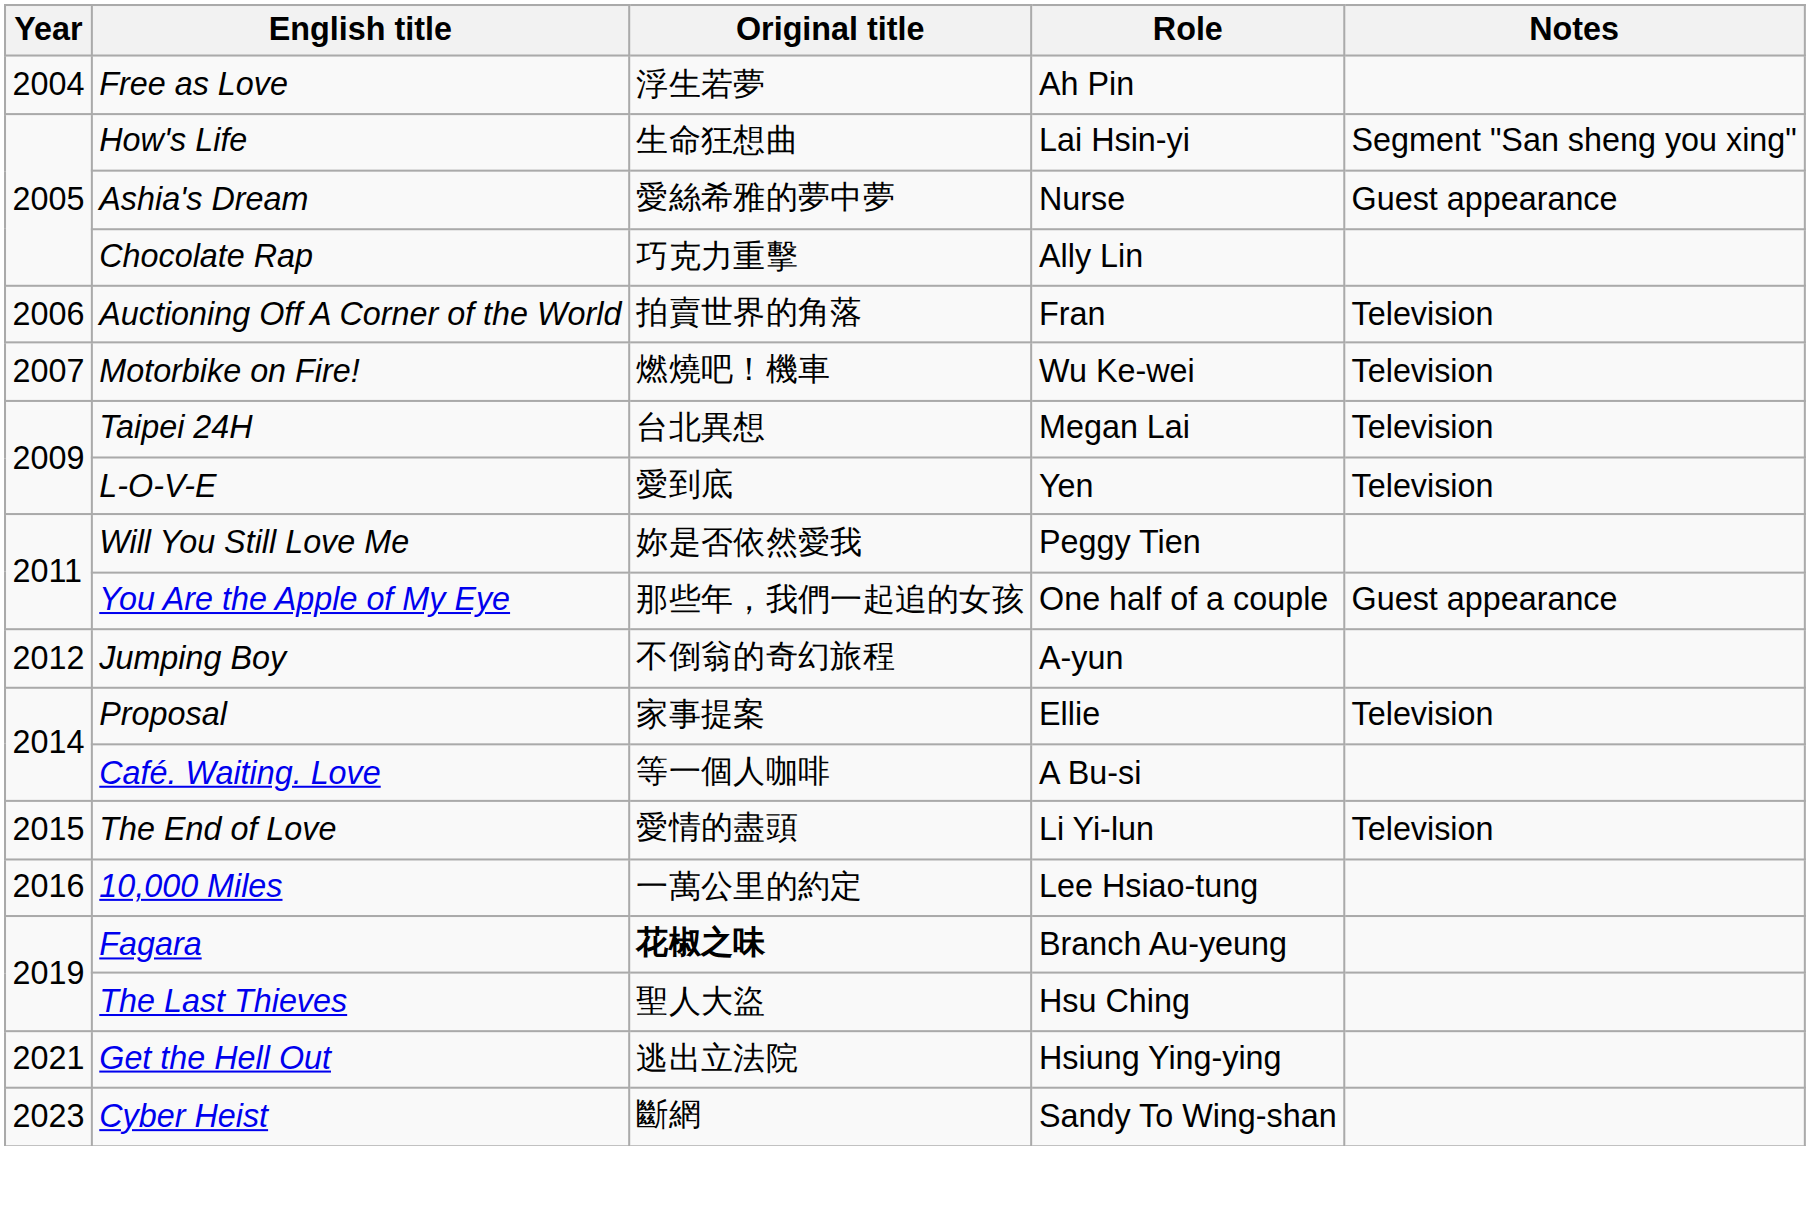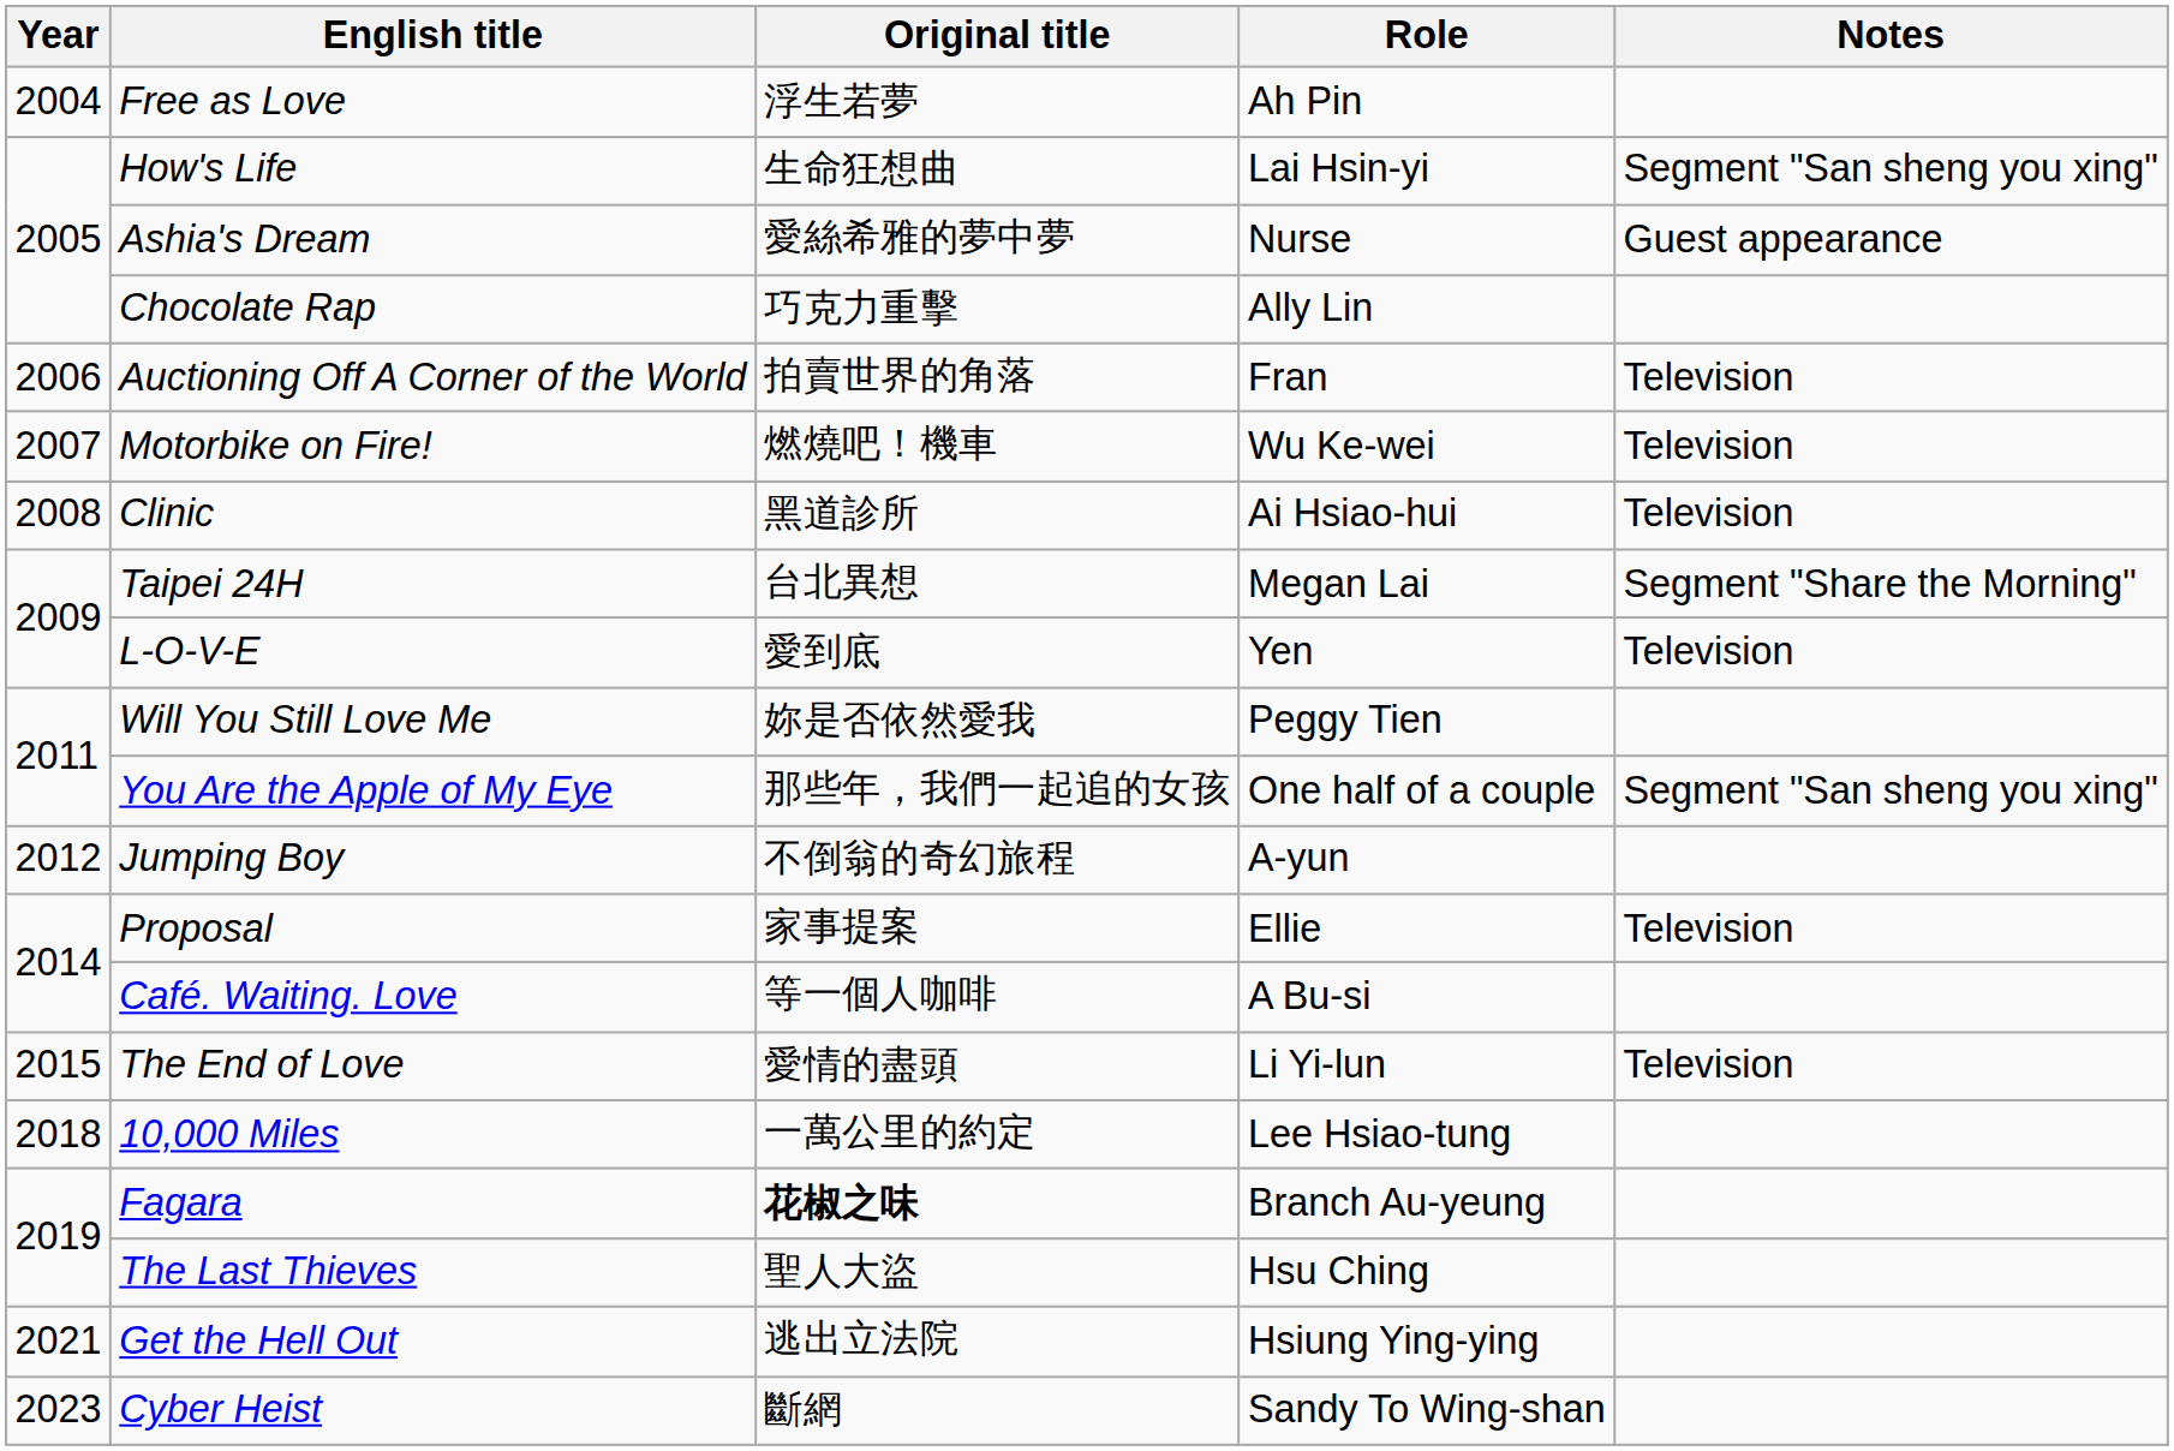 <table class="wikitable sortable">
 <tr>
 <th>Year</th>
 <th>English title</th>
 <th>Original title</th>
 <th>Role</th>
 <th class="unsortable">Notes</th>
 </tr>
 <tr>
 <td>2004</td>
 <td><em>Free as Love</em></td>
 <td>浮生若夢</td>
 <td>Ah Pin</td>
 <td></td>
 </tr>
 <tr>
 <td rowspan="3">2005</td>
 <td><em>How's Life</em></td>
 <td>生命狂想曲</td>
 <td>Lai Hsin-yi</td>
 <td>Segment "San sheng you xing"</td>
 </tr>
 <tr>
 <td><em>Ashia's Dream</em></td>
 <td>愛絲希雅的夢中夢</td>
 <td>Nurse</td>
 <td>Guest appearance</td>
 </tr>
 <tr>
 <td><em>Chocolate Rap</em></td>
 <td>巧克力重擊</td>
 <td>Ally Lin</td>
 <td></td>
 </tr>
 <tr>
 <td>2006</td>
 <td><em>Auctioning Off A Corner of the World</em></td>
 <td>拍賣世界的角落</td>
 <td>Fran</td>
 <td>Television</td>
 </tr>
 <tr>
 <td>2007</td>
 <td><em>Motorbike on Fire!</em></td>
 <td>燃燒吧！機車</td>
 <td>Wu Ke-wei</td>
 <td>Television</td>
 </tr>
 <tr>
+<td>2008</td>
+<td><em>Clinic</em></td>
+<td>黑道診所</td>
+<td>Ai Hsiao-hui</td>
+<td>Television</td>
+</tr>
+<tr>
 <td rowspan="2">2009</td>
 <td><em>Taipei 24H</em></td>
 <td>台北異想</td>
 <td>Megan Lai</td>
-<td>Television</td>
+<td>Segment "Share the Morning"</td>
 </tr>
 <tr>
 <td><em>L-O-V-E</em></td>
 <td>愛到底</td>
 <td>Yen</td>
 <td>Television</td>
 </tr>
 <tr>
 <td rowspan="2">2011</td>
 <td><em>Will You Still Love Me</em></td>
 <td>妳是否依然愛我</td>
 <td>Peggy Tien</td>
 <td></td>
 </tr>
 <tr>
 <td><em><a href='#'>You Are the Apple of My Eye</a></em></td>
 <td>那些年，我們一起追的女孩</td>
 <td>One half of a couple</td>
-<td>Guest appearance</td>
+<td>Segment "San sheng you xing"</td>
 </tr>
 <tr>
 <td>2012</td>
 <td><em>Jumping Boy </em></td>
 <td>不倒翁的奇幻旅程</td>
 <td>A-yun</td>
 <td></td>
 </tr>
 <tr>
 <td rowspan="2">2014</td>
 <td><em>Proposal</em></td>
 <td>家事提案</td>
 <td>Ellie</td>
 <td>Television</td>
 </tr>
 <tr>
 <td><em><a href='#'>Café. Waiting. Love</a></em></td>
 <td>等一個人咖啡</td>
 <td>A Bu-si</td>
 <td></td>
 </tr>
 <tr>
 <td>2015</td>
 <td><em>The End of Love</em></td>
 <td>愛情的盡頭</td>
 <td>Li Yi-lun</td>
 <td>Television</td>
 </tr>
 <tr>
-<td>2016</td>
+<td>2018</td>
 <td><em><a href='#'>10,000 Miles</a></em></td>
 <td>一萬公里的約定</td>
 <td>Lee Hsiao-tung</td>
 <td></td>
 </tr>
 <tr>
 <td rowspan="2">2019</td>
 <td><a href='#'><em>Fagara</em></a></td>
 <td><strong>花椒之味</strong></td>
 <td>Branch Au-yeung</td>
 <td></td>
 </tr>
 <tr>
 <td><em><a href='#'>The Last Thieves</a></em></td>
 <td>聖人大盜</td>
 <td>Hsu Ching</td>
 <td></td>
 </tr>
 <tr>
 <td>2021</td>
 <td><em><a href='#'>Get the Hell Out</a></em></td>
 <td>逃出立法院</td>
 <td>Hsiung Ying-ying</td>
 <td></td>
 </tr>
 <tr>
 <td>2023</td>
 <td><em><a href='#'>Cyber Heist</a></em></td>
 <td>斷網</td>
 <td>Sandy To Wing-shan</td>
 <td></td>
 </tr>
 </table>
